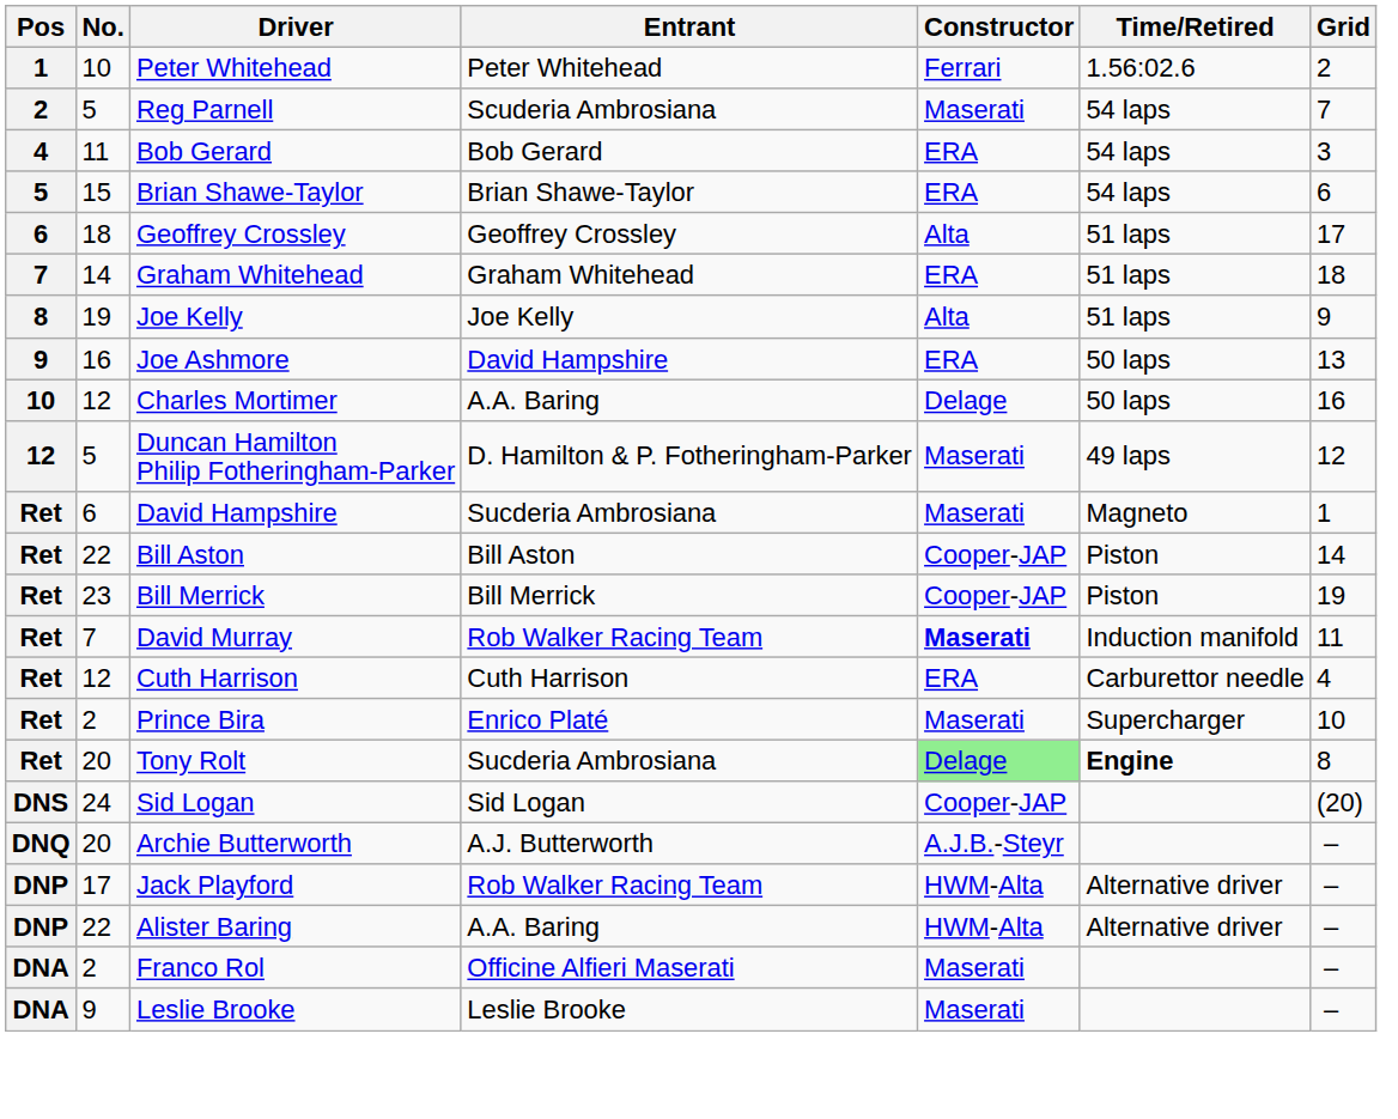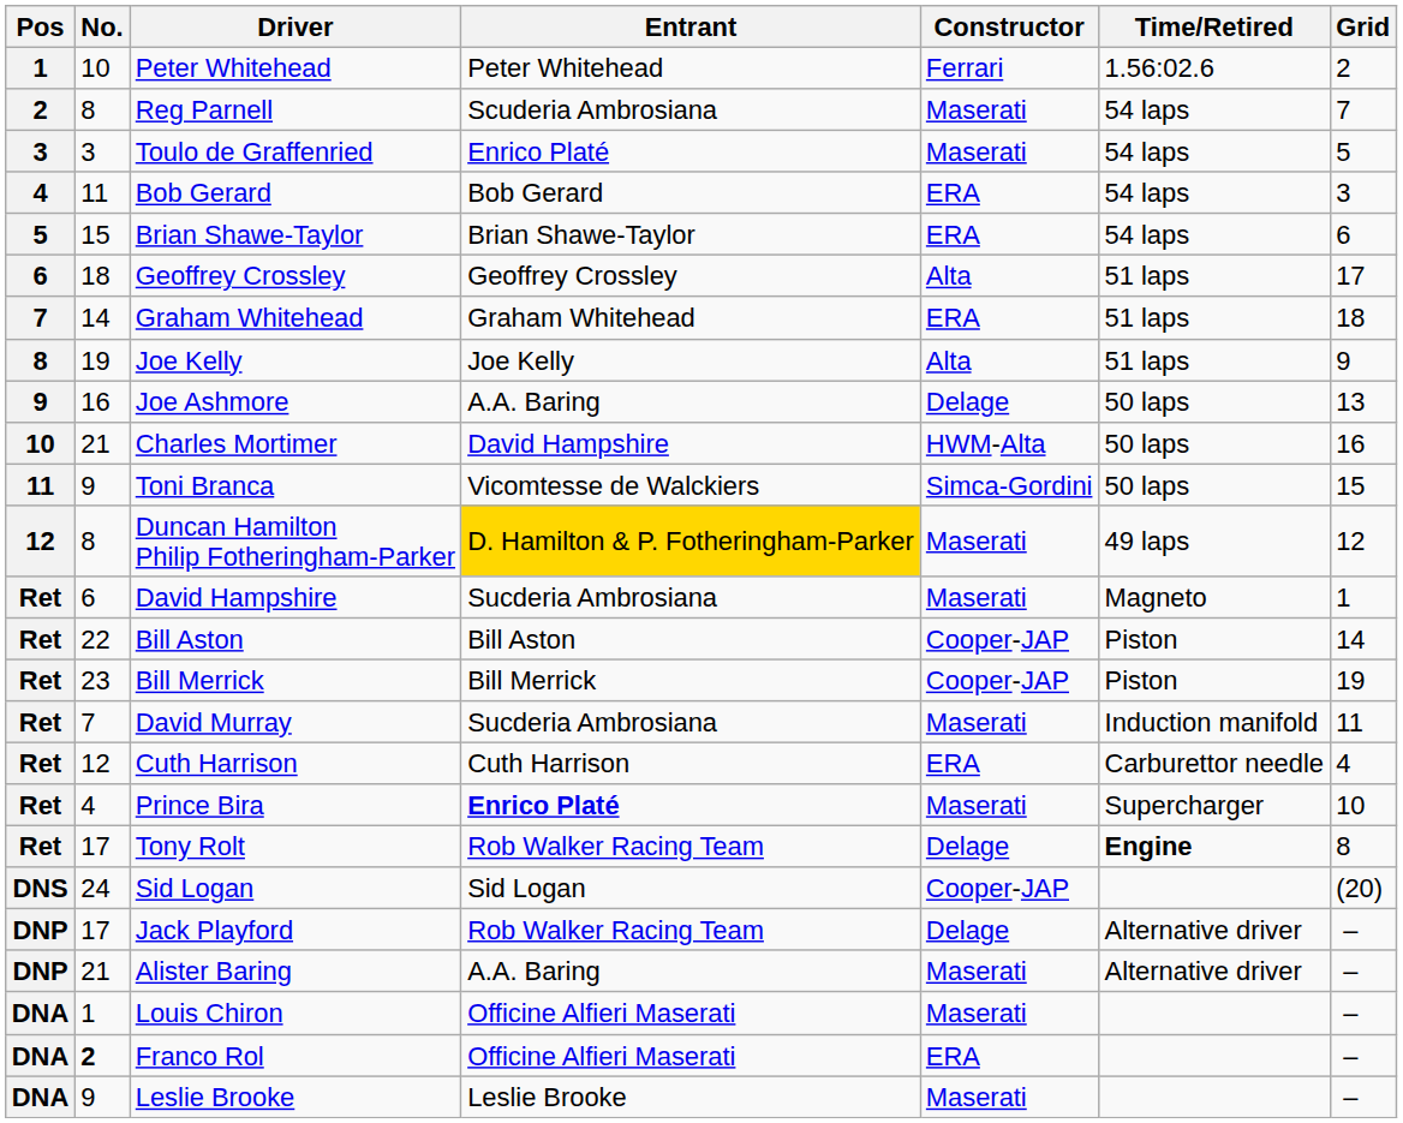 <table class="wikitable" style="font-size: 95%;">
 <tr>
 <th>Pos</th>
 <th>No.</th>
 <th>Driver</th>
 <th>Entrant</th>
 <th>Constructor</th>
 <th>Time/Retired</th>
 <th>Grid</th>
 </tr>
 <tr>
 <th>1</th>
 <td>10</td>
 <td> <a href='#'>Peter Whitehead</a></td>
 <td>Peter Whitehead</td>
 <td><a href='#'>Ferrari</a></td>
 <td>1.56:02.6</td>
 <td>2</td>
 </tr>
 <tr>
 <th>2</th>
-<td>5</td>
+<td>8</td>
 <td> <a href='#'>Reg Parnell</a></td>
 <td>Scuderia Ambrosiana</td>
 <td><a href='#'>Maserati</a></td>
 <td>54 laps</td>
 <td>7</td>
+</tr>
+<tr>
+<th>3</th>
+<td>3</td>
+<td> <a href='#'>Toulo de Graffenried</a></td>
+<td><a href='#'>Enrico Platé</a></td>
+<td><a href='#'>Maserati</a></td>
+<td>54 laps</td>
+<td>5</td>
 </tr>
 <tr>
 <th>4</th>
 <td>11</td>
 <td> <a href='#'>Bob Gerard</a></td>
 <td>Bob Gerard</td>
 <td><a href='#'>ERA</a></td>
 <td>54 laps</td>
 <td>3</td>
 </tr>
 <tr>
 <th>5</th>
 <td>15</td>
 <td> <a href='#'>Brian Shawe-Taylor</a></td>
 <td>Brian Shawe-Taylor</td>
 <td><a href='#'>ERA</a></td>
 <td>54 laps</td>
 <td>6</td>
 </tr>
 <tr>
 <th>6</th>
 <td>18</td>
 <td> <a href='#'>Geoffrey Crossley</a></td>
 <td>Geoffrey Crossley</td>
 <td><a href='#'>Alta</a></td>
 <td>51 laps</td>
 <td>17</td>
 </tr>
 <tr>
 <th>7</th>
 <td>14</td>
 <td> <a href='#'>Graham Whitehead</a></td>
 <td>Graham Whitehead</td>
 <td><a href='#'>ERA</a></td>
 <td>51 laps</td>
 <td>18</td>
 </tr>
 <tr>
 <th>8</th>
 <td>19</td>
 <td> <a href='#'>Joe Kelly</a></td>
 <td>Joe Kelly</td>
 <td><a href='#'>Alta</a></td>
 <td>51 laps</td>
 <td>9</td>
 </tr>
 <tr>
 <th>9</th>
 <td>16</td>
 <td> <a href='#'>Joe Ashmore</a></td>
-<td><a href='#'>David Hampshire</a></td>
-<td><a href='#'>ERA</a></td>
+<td>A.A. Baring</td>
+<td><a href='#'>Delage</a></td>
 <td>50 laps</td>
 <td>13</td>
 </tr>
 <tr>
 <th>10</th>
-<td>12</td>
+<td>21</td>
 <td> <a href='#'>Charles Mortimer</a></td>
-<td>A.A. Baring</td>
-<td><a href='#'>Delage</a></td>
+<td><a href='#'>David Hampshire</a></td>
+<td><a href='#'>HWM</a>-<a href='#'>Alta</a></td>
 <td>50 laps</td>
 <td>16</td>
 </tr>
 <tr>
+<th>11</th>
+<td>9</td>
+<td> <a href='#'>Toni Branca</a></td>
+<td>Vicomtesse de Walckiers</td>
+<td><a href='#'>Simca-Gordini</a></td>
+<td>50 laps</td>
+<td>15</td>
+</tr>
+<tr>
 <th>12</th>
-<td>5</td>
+<td>8</td>
 <td> <a href='#'>Duncan Hamilton</a><br> <a href='#'>Philip Fotheringham-Parker</a></td>
-<td>D. Hamilton & P. Fotheringham-Parker</td>
+<td style="background: gold;">D. Hamilton & P. Fotheringham-Parker</td>
 <td><a href='#'>Maserati</a></td>
 <td>49 laps</td>
 <td>12</td>
 </tr>
 <tr>
 <th>Ret</th>
 <td>6</td>
 <td> <a href='#'>David Hampshire</a></td>
 <td>Sucderia Ambrosiana</td>
 <td><a href='#'>Maserati</a></td>
 <td>Magneto</td>
 <td>1</td>
 </tr>
 <tr>
 <th>Ret</th>
 <td>22</td>
 <td> <a href='#'>Bill Aston</a></td>
 <td>Bill Aston</td>
 <td><a href='#'>Cooper</a>-<a href='#'>JAP</a></td>
 <td>Piston</td>
 <td>14</td>
 </tr>
 <tr>
 <th>Ret</th>
 <td>23</td>
 <td> <a href='#'>Bill Merrick</a></td>
 <td>Bill Merrick</td>
 <td><a href='#'>Cooper</a>-<a href='#'>JAP</a></td>
 <td>Piston</td>
 <td>19</td>
 </tr>
 <tr>
 <th>Ret</th>
 <td>7</td>
 <td> <a href='#'>David Murray</a></td>
-<td><a href='#'>Rob Walker Racing Team</a></td>
-<td><strong><a href='#'>Maserati</a></strong></td>
+<td>Sucderia Ambrosiana</td>
+<td><a href='#'>Maserati</a></td>
 <td>Induction manifold</td>
 <td>11</td>
 </tr>
 <tr>
 <th>Ret</th>
 <td>12</td>
 <td> <a href='#'>Cuth Harrison</a></td>
 <td>Cuth Harrison</td>
 <td><a href='#'>ERA</a></td>
 <td>Carburettor needle</td>
 <td>4</td>
 </tr>
 <tr>
 <th>Ret</th>
-<td>2</td>
+<td>4</td>
 <td> <a href='#'>Prince Bira</a></td>
-<td><a href='#'>Enrico Platé</a></td>
+<td><strong><a href='#'>Enrico Platé</a></strong></td>
 <td><a href='#'>Maserati</a></td>
 <td>Supercharger</td>
 <td>10</td>
 </tr>
 <tr>
 <th>Ret</th>
-<td>20</td>
+<td>17</td>
 <td> <a href='#'>Tony Rolt</a></td>
-<td>Sucderia Ambrosiana</td>
-<td style="background: lightgreen;"><a href='#'>Delage</a></td>
+<td><a href='#'>Rob Walker Racing Team</a></td>
+<td><a href='#'>Delage</a></td>
 <td><strong>Engine</strong></td>
 <td>8</td>
 </tr>
 <tr>
 <th>DNS</th>
 <td>24</td>
 <td> <a href='#'>Sid Logan</a></td>
 <td>Sid Logan</td>
 <td><a href='#'>Cooper</a>-<a href='#'>JAP</a></td>
 <td></td>
 <td>(20)</td>
 </tr>
 <tr>
-<th>DNQ</th>
-<td>20</td>
-<td> <a href='#'>Archie Butterworth</a></td>
-<td>A.J. Butterworth</td>
-<td><a href='#'>A.J.B.</a>-<a href='#'>Steyr</a></td>
-<td></td>
-<td> –</td>
-</tr>
-<tr>
 <th>DNP</th>
 <td>17</td>
 <td> <a href='#'>Jack Playford</a></td>
 <td><a href='#'>Rob Walker Racing Team</a></td>
-<td><a href='#'>HWM</a>-<a href='#'>Alta</a></td>
+<td><a href='#'>Delage</a></td>
 <td>Alternative driver</td>
 <td> –</td>
 </tr>
 <tr>
 <th>DNP</th>
-<td>22</td>
+<td>21</td>
 <td> <a href='#'>Alister Baring</a></td>
 <td>A.A. Baring</td>
-<td><a href='#'>HWM</a>-<a href='#'>Alta</a></td>
+<td><a href='#'>Maserati</a></td>
 <td>Alternative driver</td>
 <td> –</td>
 </tr>
 <tr>
 <th>DNA</th>
-<td>2</td>
+<td>1</td>
+<td> <a href='#'>Louis Chiron</a></td>
+<td><a href='#'>Officine Alfieri Maserati</a></td>
+<td><a href='#'>Maserati</a></td>
+<td></td>
+<td> –</td>
+</tr>
+<tr>
+<th>DNA</th>
+<td><strong>2</strong></td>
 <td> <a href='#'>Franco Rol</a></td>
 <td><a href='#'>Officine Alfieri Maserati</a></td>
-<td><a href='#'>Maserati</a></td>
+<td><a href='#'>ERA</a></td>
 <td></td>
 <td> –</td>
 </tr>
 <tr>
 <th>DNA</th>
 <td>9</td>
 <td> <a href='#'>Leslie Brooke</a></td>
 <td>Leslie Brooke</td>
 <td><a href='#'>Maserati</a></td>
 <td></td>
 <td> –</td>
 </tr>
 </table>
